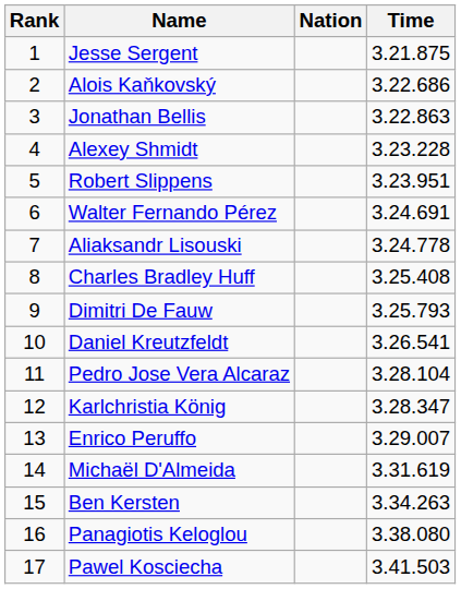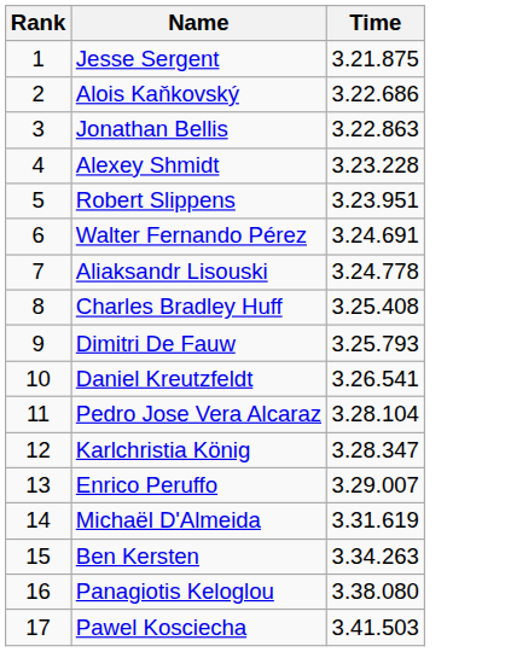 <table class=wikitable sortable style=text-align:center>
 <tr>
 <th>Rank</th>
 <th>Name</th>
-<th>Nation</th>
 <th>Time</th>
 </tr>
 <tr>
 <td>1</td>
 <td align=left><a href='#'>Jesse Sergent</a></td>
-<td align=left></td>
 <td align=left>3.21.875</td>
 </tr>
 <tr>
 <td>2</td>
 <td align=left><a href='#'>Alois Kaňkovský</a></td>
-<td align=left></td>
 <td align=left>3.22.686</td>
 </tr>
 <tr>
 <td>3</td>
 <td align=left><a href='#'>Jonathan Bellis</a></td>
-<td align=left></td>
 <td align=left>3.22.863</td>
 </tr>
 <tr>
 <td>4</td>
 <td align=left><a href='#'>Alexey Shmidt</a></td>
-<td align=left></td>
 <td align=left>3.23.228</td>
 </tr>
 <tr>
 <td>5</td>
 <td align=left><a href='#'>Robert Slippens</a></td>
-<td align=left></td>
 <td align=left>3.23.951</td>
 </tr>
 <tr>
 <td>6</td>
 <td align=left><a href='#'>Walter Fernando Pérez</a></td>
-<td align=left></td>
 <td align=left>3.24.691</td>
 </tr>
 <tr>
 <td>7</td>
 <td align=left><a href='#'>Aliaksandr Lisouski</a></td>
-<td align=left></td>
 <td align=left>3.24.778</td>
 </tr>
 <tr>
 <td>8</td>
 <td align=left><a href='#'>Charles Bradley Huff</a></td>
-<td align=left></td>
 <td align=left>3.25.408</td>
 </tr>
 <tr>
 <td>9</td>
 <td align=left><a href='#'>Dimitri De Fauw</a></td>
-<td align=left></td>
 <td align=left>3.25.793</td>
 </tr>
 <tr>
 <td>10</td>
 <td align=left><a href='#'>Daniel Kreutzfeldt</a></td>
-<td align=left></td>
 <td align=left>3.26.541</td>
 </tr>
 <tr>
 <td>11</td>
 <td align=left><a href='#'>Pedro Jose Vera Alcaraz</a></td>
-<td align=left></td>
 <td align=left>3.28.104</td>
 </tr>
 <tr>
 <td>12</td>
 <td align=left><a href='#'>Karlchristia König</a></td>
-<td align=left></td>
 <td align=left>3.28.347</td>
 </tr>
 <tr>
 <td>13</td>
 <td align=left><a href='#'>Enrico Peruffo</a></td>
-<td align=left></td>
 <td align=left>3.29.007</td>
 </tr>
 <tr>
 <td>14</td>
 <td align=left><a href='#'>Michaël D'Almeida</a></td>
-<td align=left></td>
 <td align=left>3.31.619</td>
 </tr>
 <tr>
 <td>15</td>
 <td align=left><a href='#'>Ben Kersten</a></td>
-<td align=left></td>
 <td align=left>3.34.263</td>
 </tr>
 <tr>
 <td>16</td>
 <td align=left><a href='#'>Panagiotis Keloglou</a></td>
-<td align=left></td>
 <td align=left>3.38.080</td>
 </tr>
 <tr>
 <td>17</td>
 <td align=left><a href='#'>Pawel Kosciecha</a></td>
-<td align=left></td>
 <td align=left>3.41.503</td>
 </tr>
 </table>
